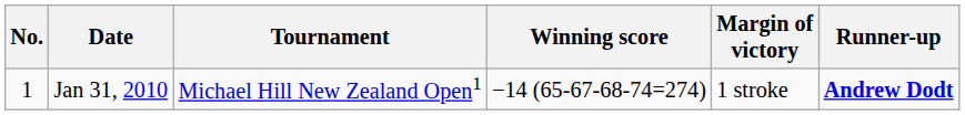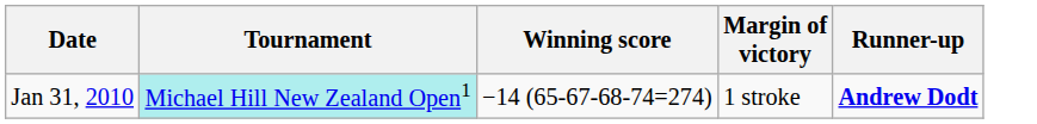 <table class="wikitable" style="font-size:95%;">
 <tr>
-<th>No.</th>
 <th>Date</th>
 <th>Tournament</th>
 <th>Winning score</th>
 <th>Margin of<br>victory</th>
 <th>Runner-up</th>
 </tr>
 <tr>
-<td align=center>1</td>
 <td align=right>Jan 31, <a href='#'>2010</a></td>
-<td><a href='#'>Michael Hill New Zealand Open</a><sup>1</sup></td>
+<td style="background: paleturquoise;"><a href='#'>Michael Hill New Zealand Open</a><sup>1</sup></td>
 <td>−14 (65-67-68-74=274)</td>
 <td>1 stroke</td>
 <td><strong> <a href='#'>Andrew Dodt</a></strong></td>
 </tr>
 </table>
